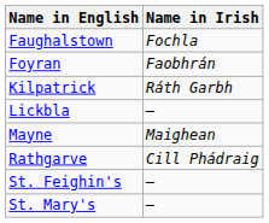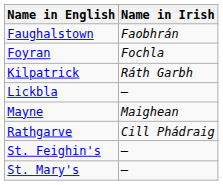 <table class="wikitable">
 <tr>
 <th>Name in English</th>
 <th>Name in Irish</th>
 </tr>
 <tr>
 <td><a href='#'>Faughalstown</a></td>
-<td><em>Fochla</em></td>
+<td><em>Faobhrán</em></td>
 </tr>
 <tr>
 <td><a href='#'>Foyran</a></td>
-<td><em>Faobhrán</em></td>
+<td><em>Fochla</em></td>
 </tr>
 <tr>
 <td><a href='#'>Kilpatrick</a></td>
 <td><em>Ráth Garbh</em></td>
 </tr>
 <tr>
 <td><a href='#'>Lickbla</a></td>
 <td><em>–</em></td>
 </tr>
 <tr>
 <td><a href='#'>Mayne</a></td>
 <td><em>Maighean</em></td>
 </tr>
 <tr>
 <td><a href='#'>Rathgarve</a></td>
 <td><em>Cill Phádraig</em></td>
 </tr>
 <tr>
 <td><a href='#'>St. Feighin's</a></td>
 <td><em>–</em></td>
 </tr>
 <tr>
 <td><a href='#'>St. Mary's</a></td>
 <td><em>–</em></td>
 </tr>
 </table>
